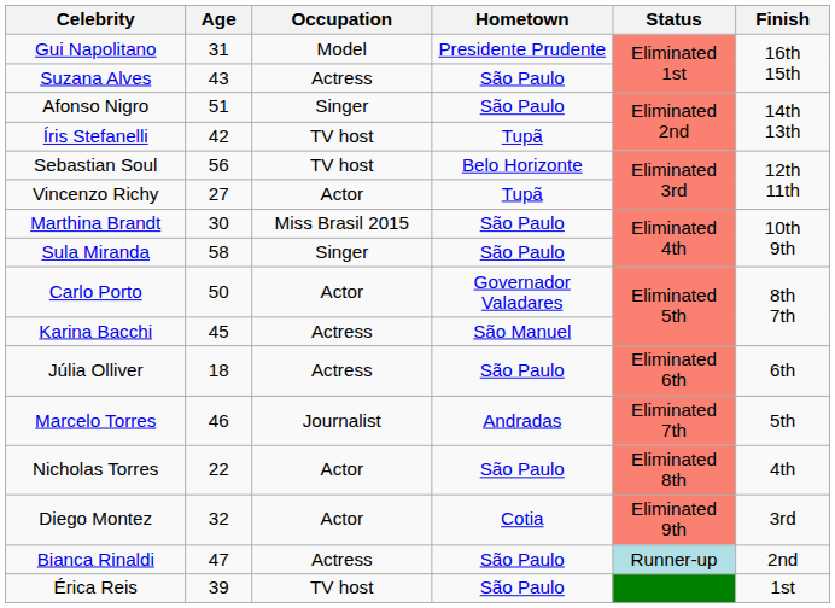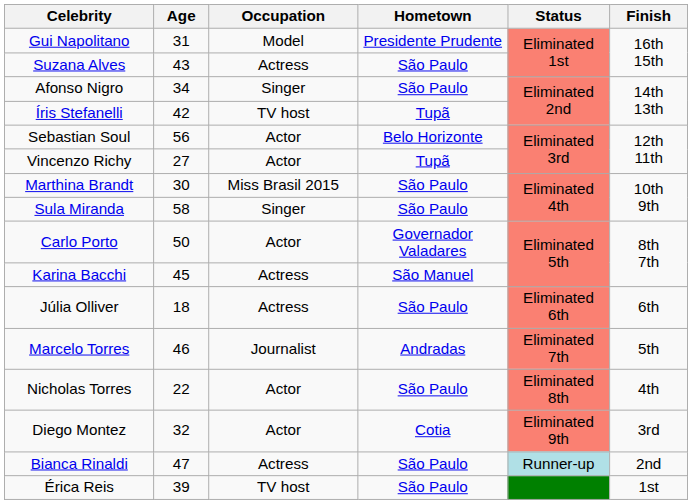 <table class="wikitable" style="text-align:center;">
 <tr>
 <th width=150>Celebrity</th>
 <th width=050>Age</th>
 <th width=150>Occupation</th>
 <th width=150>Hometown</th>
 <th width=100>Status</th>
 <th width=075>Finish</th>
 </tr>
 <tr>
 <td><a href='#'>Gui Napolitano</a></td>
 <td>31</td>
 <td>Model</td>
 <td><a href='#'>Presidente Prudente</a></td>
 <td rowspan=2 bgcolor=FA8072>Eliminated 1st</td>
 <td rowspan=2>16th<br>15th</td>
 </tr>
 <tr>
 <td><a href='#'>Suzana Alves</a></td>
 <td>43</td>
 <td>Actress</td>
 <td><a href='#'>São Paulo</a></td>
 </tr>
 <tr>
 <td>Afonso Nigro</td>
-<td>51</td>
+<td>34</td>
 <td>Singer</td>
 <td><a href='#'>São Paulo</a></td>
 <td rowspan=2 bgcolor=FA8072>Eliminated 2nd</td>
 <td rowspan=2>14th<br>13th</td>
 </tr>
 <tr>
 <td><a href='#'>Íris Stefanelli</a></td>
 <td>42</td>
 <td>TV host</td>
 <td><a href='#'>Tupã</a></td>
 </tr>
 <tr>
 <td>Sebastian Soul</td>
 <td>56</td>
-<td>TV host</td>
+<td>Actor</td>
 <td><a href='#'>Belo Horizonte</a></td>
 <td rowspan=2 bgcolor=FA8072>Eliminated 3rd</td>
 <td rowspan=2>12th<br>11th</td>
 </tr>
 <tr>
 <td>Vincenzo Richy</td>
 <td>27</td>
 <td>Actor</td>
 <td><a href='#'>Tupã</a></td>
 </tr>
 <tr>
 <td><a href='#'>Marthina Brandt</a></td>
 <td>30</td>
 <td>Miss Brasil 2015</td>
 <td><a href='#'>São Paulo</a></td>
 <td rowspan=2 bgcolor=FA8072>Eliminated 4th</td>
 <td rowspan=2>10th<br>9th</td>
 </tr>
 <tr>
 <td><a href='#'>Sula Miranda</a></td>
 <td>58</td>
 <td>Singer</td>
 <td><a href='#'>São Paulo</a></td>
 </tr>
 <tr>
 <td><a href='#'>Carlo Porto</a></td>
 <td>50</td>
 <td>Actor</td>
 <td><a href='#'>Governador Valadares</a></td>
 <td rowspan=2 bgcolor=FA8072>Eliminated 5th</td>
 <td rowspan=2>8th<br>7th</td>
 </tr>
 <tr>
 <td><a href='#'>Karina Bacchi</a></td>
 <td>45</td>
 <td>Actress</td>
 <td><a href='#'>São Manuel</a></td>
 </tr>
 <tr>
 <td>Júlia Olliver</td>
 <td>18</td>
 <td>Actress</td>
 <td><a href='#'>São Paulo</a></td>
 <td bgcolor=FA8072>Eliminated 6th</td>
 <td>6th</td>
 </tr>
 <tr>
 <td><a href='#'>Marcelo Torres</a></td>
 <td>46</td>
 <td>Journalist</td>
 <td><a href='#'>Andradas</a></td>
 <td bgcolor=FA8072>Eliminated 7th</td>
 <td>5th</td>
 </tr>
 <tr>
 <td>Nicholas Torres</td>
 <td>22</td>
 <td>Actor</td>
 <td><a href='#'>São Paulo</a></td>
 <td bgcolor=FA8072>Eliminated 8th</td>
 <td>4th</td>
 </tr>
 <tr>
 <td>Diego Montez</td>
 <td>32</td>
 <td>Actor</td>
 <td><a href='#'>Cotia</a></td>
 <td bgcolor=FA8072>Eliminated 9th</td>
 <td>3rd</td>
 </tr>
 <tr>
 <td><a href='#'>Bianca Rinaldi</a></td>
 <td>47</td>
 <td>Actress</td>
 <td><a href='#'>São Paulo</a></td>
 <td bgcolor=B0E0E6>Runner-up</td>
 <td>2nd</td>
 </tr>
 <tr>
 <td>Érica Reis</td>
 <td>39</td>
 <td>TV host</td>
 <td><a href='#'>São Paulo</a></td>
 <td bgcolor=008000></td>
 <td>1st</td>
 </tr>
 </table>
